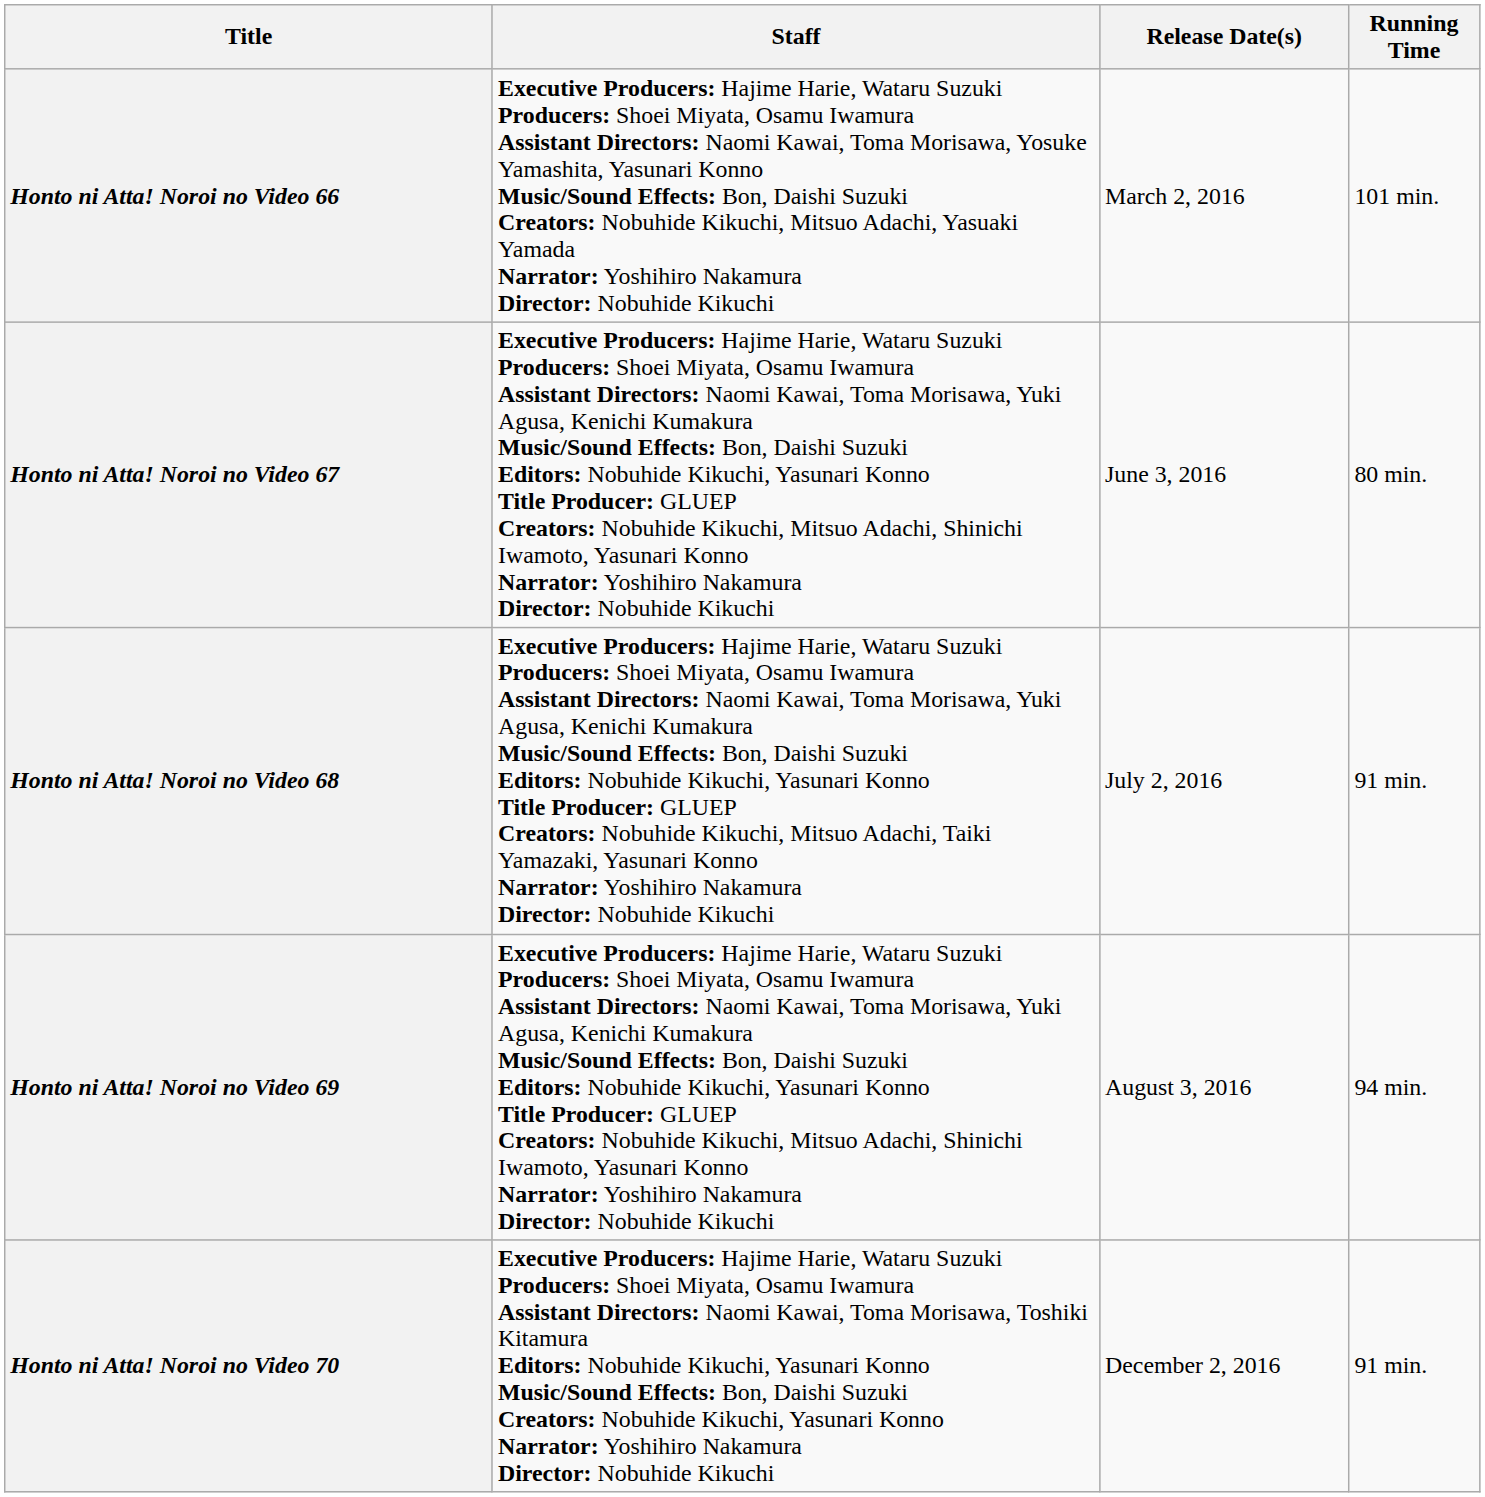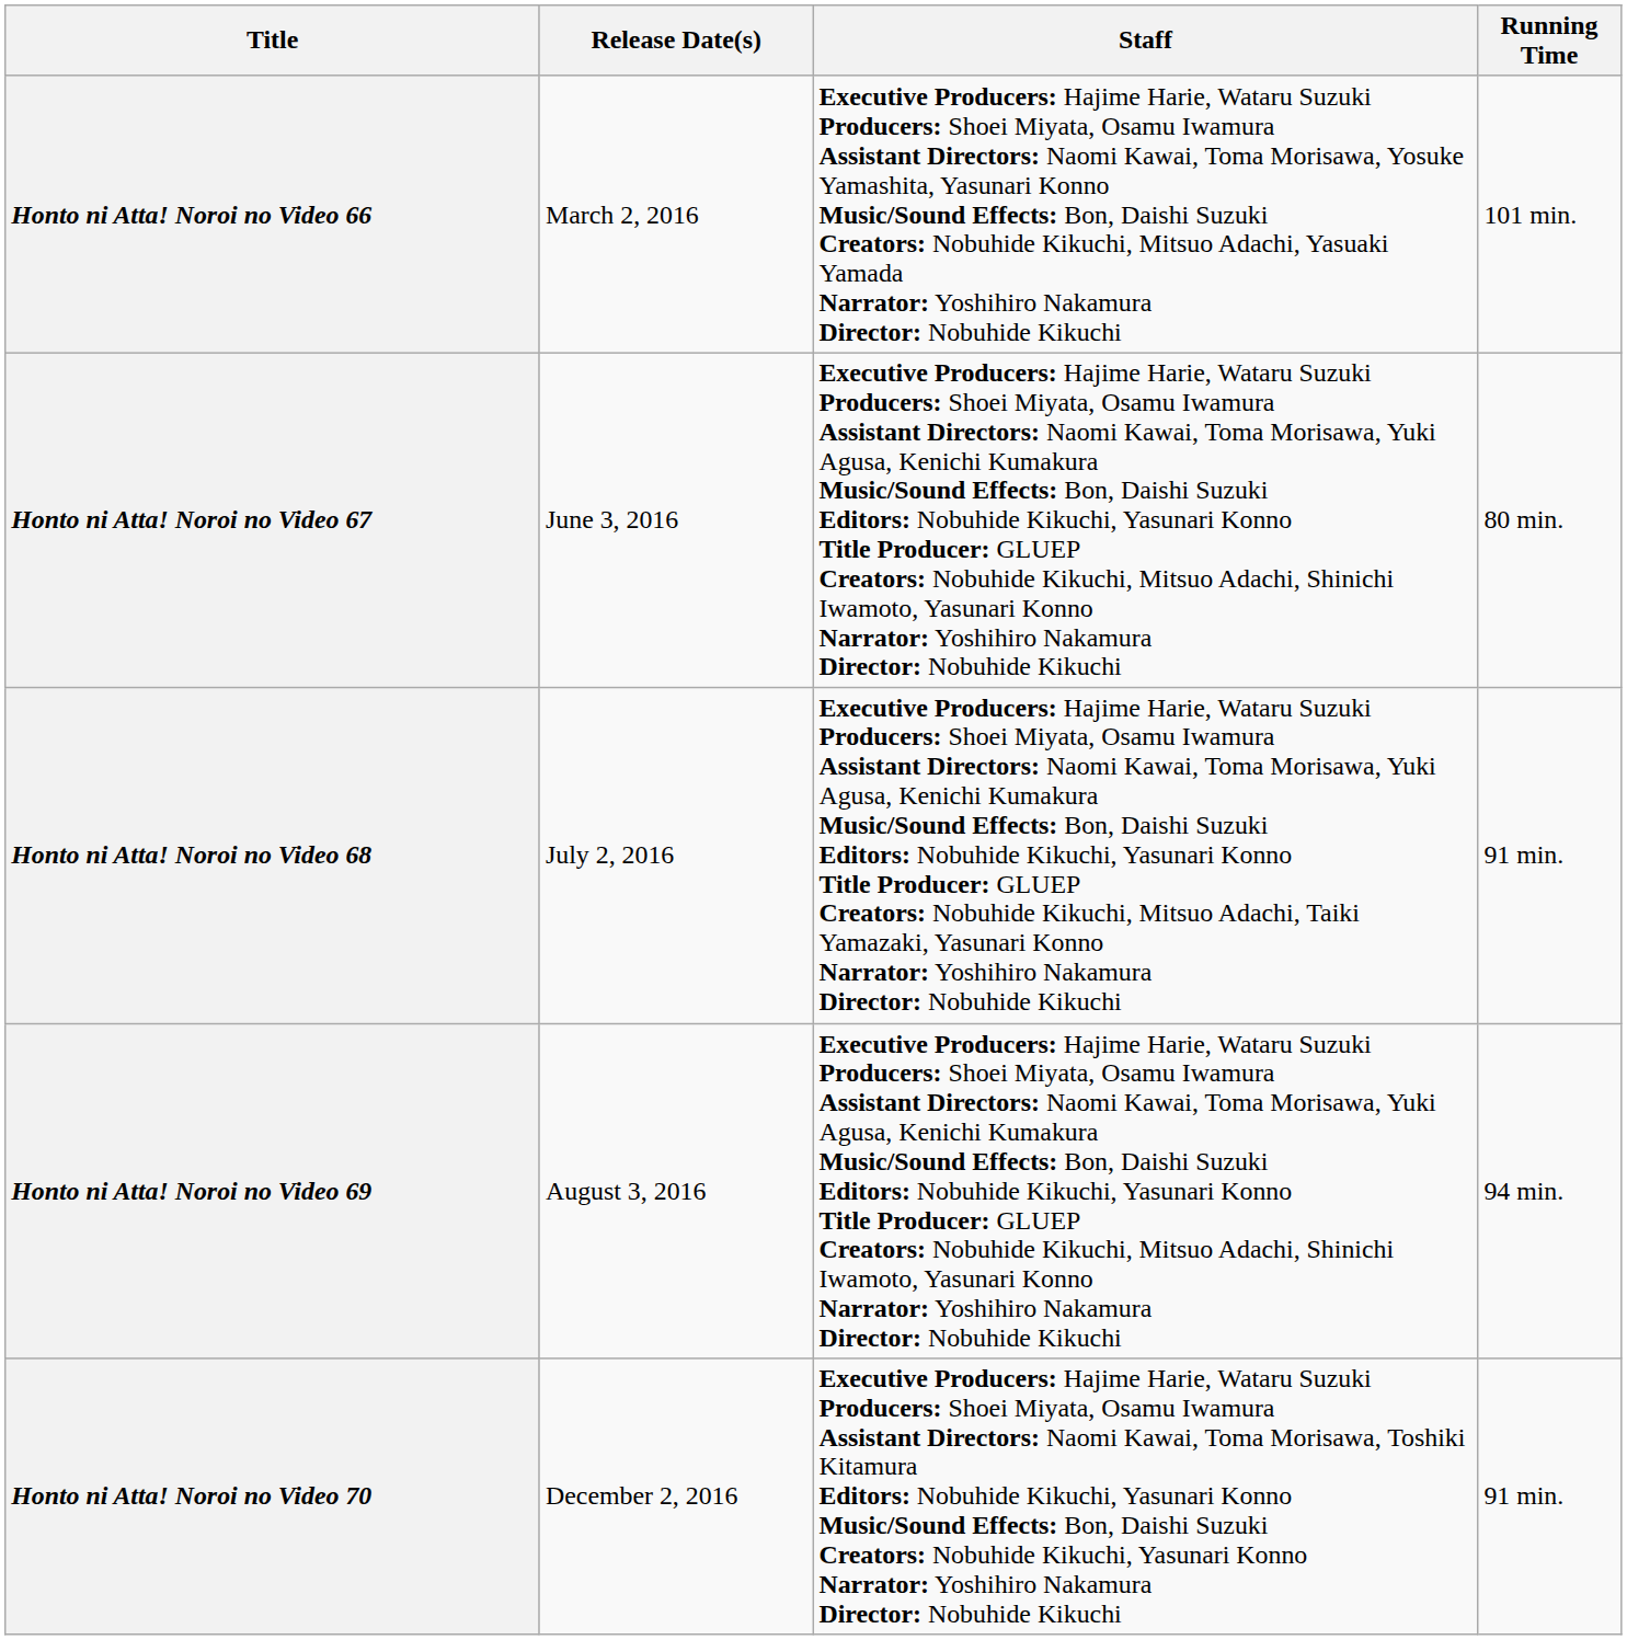 <table class="wikitable mw-collapsible mw-collapsed">
 <tr>
 <th style=width:20.0em>Title</th>
+<th style="width:10.0em">Release Date(s)</th>
 <th style="width:25.0em">Staff</th>
-<th style="width:10.0em">Release Date(s)</th>
 <th style="width:5.0em">Running Time</th>
 </tr>
 <tr>
 <th style="text-align:left"><em>Honto ni Atta! Noroi no Video 66</em></th>
+<td>March 2, 2016</td>
 <td><strong>Executive Producers:</strong> Hajime Harie, Wataru Suzuki<br><strong>Producers:</strong> Shoei Miyata, Osamu Iwamura<br><strong>Assistant Directors:</strong> Naomi Kawai, Toma Morisawa, Yosuke Yamashita, Yasunari Konno<br><strong>Music/Sound Effects:</strong> Bon, Daishi Suzuki<br><strong>Creators:</strong> Nobuhide Kikuchi, Mitsuo Adachi, Yasuaki Yamada<br><strong>Narrator:</strong> Yoshihiro Nakamura<br><strong>Director:</strong> Nobuhide Kikuchi</td>
-<td>March 2, 2016</td>
 <td>101 min.</td>
 </tr>
 <tr>
 <th style="text-align:left"><em>Honto ni Atta! Noroi no Video 67</em></th>
+<td>June 3, 2016</td>
 <td><strong>Executive Producers:</strong> Hajime Harie, Wataru Suzuki<br><strong>Producers:</strong> Shoei Miyata, Osamu Iwamura<br><strong>Assistant Directors:</strong> Naomi Kawai, Toma Morisawa, Yuki Agusa, Kenichi Kumakura<br><strong>Music/Sound Effects:</strong> Bon, Daishi Suzuki<br><strong>Editors:</strong> Nobuhide Kikuchi, Yasunari Konno<br><strong>Title Producer:</strong> GLUEP<br><strong>Creators:</strong> Nobuhide Kikuchi, Mitsuo Adachi, Shinichi Iwamoto, Yasunari Konno<br><strong>Narrator:</strong> Yoshihiro Nakamura<br><strong>Director:</strong> Nobuhide Kikuchi</td>
-<td>June 3, 2016</td>
 <td>80 min.</td>
 </tr>
 <tr>
 <th style="text-align:left"><em>Honto ni Atta! Noroi no Video 68</em></th>
+<td>July 2, 2016</td>
 <td><strong>Executive Producers:</strong> Hajime Harie, Wataru Suzuki<br><strong>Producers:</strong> Shoei Miyata, Osamu Iwamura<br><strong>Assistant Directors:</strong> Naomi Kawai, Toma Morisawa, Yuki Agusa, Kenichi Kumakura<br><strong>Music/Sound Effects:</strong> Bon, Daishi Suzuki<br><strong>Editors:</strong> Nobuhide Kikuchi, Yasunari Konno<br><strong>Title Producer:</strong> GLUEP<br><strong>Creators:</strong> Nobuhide Kikuchi, Mitsuo Adachi, Taiki Yamazaki, Yasunari Konno<br><strong>Narrator:</strong> Yoshihiro Nakamura<br><strong>Director:</strong> Nobuhide Kikuchi</td>
-<td>July 2, 2016</td>
 <td>91 min.</td>
 </tr>
 <tr>
 <th style="text-align:left"><em>Honto ni Atta! Noroi no Video 69</em></th>
+<td>August 3, 2016</td>
 <td><strong>Executive Producers:</strong> Hajime Harie, Wataru Suzuki<br><strong>Producers:</strong> Shoei Miyata, Osamu Iwamura<br><strong>Assistant Directors:</strong> Naomi Kawai, Toma Morisawa, Yuki Agusa, Kenichi Kumakura<br><strong>Music/Sound Effects:</strong> Bon, Daishi Suzuki<br><strong>Editors:</strong> Nobuhide Kikuchi, Yasunari Konno<br><strong>Title Producer:</strong> GLUEP<br><strong>Creators:</strong> Nobuhide Kikuchi, Mitsuo Adachi, Shinichi Iwamoto, Yasunari Konno<br><strong>Narrator:</strong> Yoshihiro Nakamura<br><strong>Director:</strong> Nobuhide Kikuchi</td>
-<td>August 3, 2016</td>
 <td>94 min.</td>
 </tr>
 <tr>
 <th style="text-align:left"><em>Honto ni Atta! Noroi no Video 70</em></th>
+<td>December 2, 2016</td>
 <td><strong>Executive Producers:</strong> Hajime Harie, Wataru Suzuki<br><strong>Producers:</strong> Shoei Miyata, Osamu Iwamura<br><strong>Assistant Directors:</strong> Naomi Kawai, Toma Morisawa, Toshiki Kitamura<br><strong>Editors:</strong> Nobuhide Kikuchi, Yasunari Konno<br><strong>Music/Sound Effects:</strong> Bon, Daishi Suzuki<br><strong>Creators:</strong> Nobuhide Kikuchi, Yasunari Konno<br><strong>Narrator:</strong> Yoshihiro Nakamura<br><strong>Director:</strong> Nobuhide Kikuchi</td>
-<td>December 2, 2016</td>
 <td>91 min.</td>
 </tr>
 </table>
